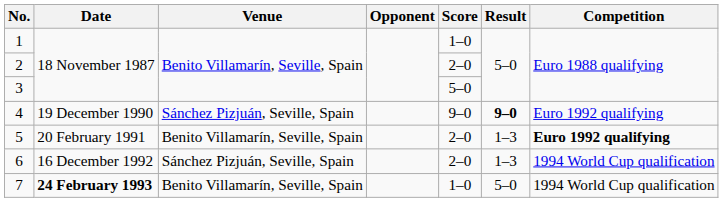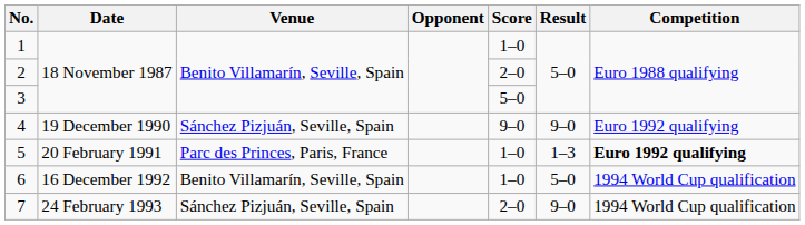 <table class="wikitable sortable">
 <tr>
 <th scope="col">No.</th>
 <th scope="col">Date</th>
 <th scope="col">Venue</th>
 <th scope="col">Opponent</th>
 <th scope="col">Score</th>
 <th scope="col">Result</th>
 <th scope="col">Competition</th>
 </tr>
 <tr>
 <td align="center">1</td>
 <td rowspan="3">18 November 1987</td>
 <td rowspan="3"><a href='#'>Benito Villamarín</a>, <a href='#'>Seville</a>, Spain</td>
 <td rowspan="3"></td>
 <td align="center">1–0</td>
 <td rowspan="3" align="center">5–0</td>
 <td rowspan="3"><a href='#'>Euro 1988 qualifying</a></td>
 </tr>
 <tr>
 <td align="center">2</td>
 <td align="center">2–0</td>
 </tr>
 <tr>
 <td align="center">3</td>
 <td align="center">5–0</td>
 </tr>
 <tr>
 <td align="center">4</td>
 <td>19 December 1990</td>
 <td><a href='#'>Sánchez Pizjuán</a>, Seville, Spain</td>
 <td></td>
 <td align="center">9–0</td>
-<td align="center"><strong>9–0</strong></td>
+<td align="center">9–0</td>
 <td><a href='#'>Euro 1992 qualifying</a></td>
 </tr>
 <tr>
 <td align="center">5</td>
 <td>20 February 1991</td>
-<td>Benito Villamarín, Seville, Spain</td>
+<td><a href='#'>Parc des Princes</a>, Paris, France</td>
 <td></td>
-<td align="center">2–0</td>
+<td align="center">1–0</td>
 <td align="center">1–3</td>
 <td><strong>Euro 1992 qualifying</strong></td>
 </tr>
 <tr>
 <td align="center">6</td>
 <td>16 December 1992</td>
-<td>Sánchez Pizjuán, Seville, Spain</td>
+<td>Benito Villamarín, Seville, Spain</td>
 <td></td>
-<td align="center">2–0</td>
-<td align="center">1–3</td>
+<td align="center">1–0</td>
+<td align="center">5–0</td>
 <td><a href='#'>1994 World Cup qualification</a></td>
 </tr>
 <tr>
 <td align="center">7</td>
-<td><strong>24 February 1993</strong></td>
-<td>Benito Villamarín, Seville, Spain</td>
+<td>24 February 1993</td>
+<td>Sánchez Pizjuán, Seville, Spain</td>
 <td></td>
-<td align="center">1–0</td>
-<td align="center">5–0</td>
+<td align="center">2–0</td>
+<td align="center">9–0</td>
 <td>1994 World Cup qualification</td>
 </tr>
 </table>
